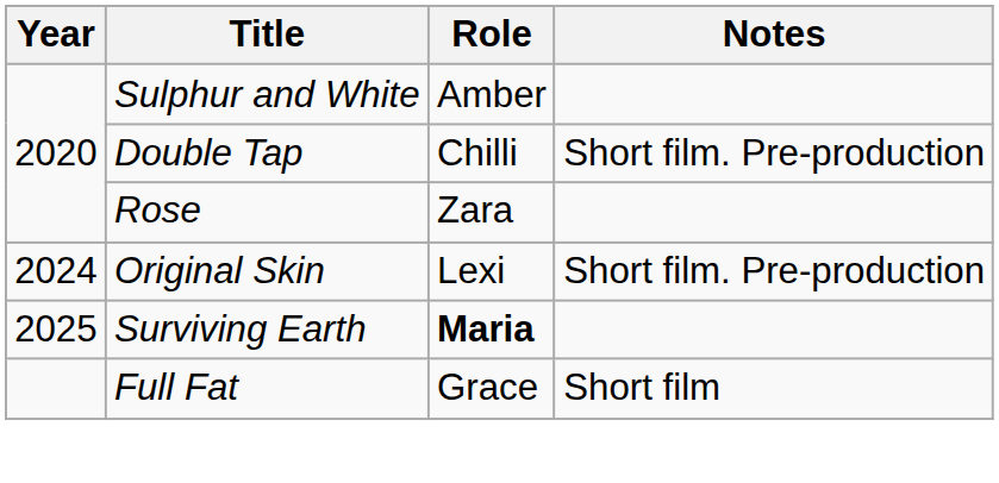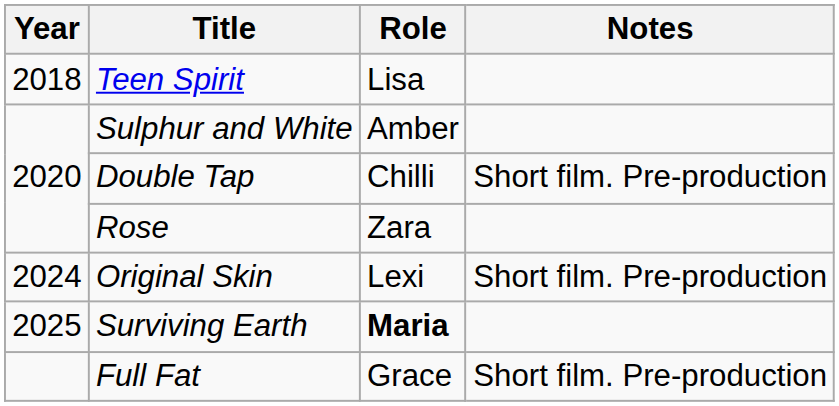 <table class="wikitable sortable">
 <tr>
 <th>Year</th>
 <th>Title</th>
 <th>Role</th>
 <th class="unsortable">Notes</th>
+</tr>
+<tr>
+<td>2018</td>
+<td><em><a href='#'>Teen Spirit</a></em></td>
+<td>Lisa</td>
+<td></td>
 </tr>
 <tr>
 <td rowspan="3">2020</td>
 <td><em>Sulphur and White</em></td>
 <td>Amber</td>
 <td></td>
 </tr>
 <tr>
 <td><em>Double Tap</em></td>
 <td>Chilli</td>
 <td>Short film. Pre-production</td>
 </tr>
 <tr>
 <td><em>Rose</em></td>
 <td>Zara</td>
 <td></td>
 </tr>
 <tr>
 <td>2024</td>
 <td><em>Original Skin</em></td>
 <td>Lexi</td>
 <td>Short film. Pre-production</td>
 </tr>
 <tr>
 <td>2025</td>
 <td><em>Surviving Earth</em></td>
 <td><strong>Maria</strong></td>
 </tr>
 <tr>
 <td></td>
 <td><em>Full Fat</em></td>
 <td>Grace</td>
-<td>Short film</td>
+<td>Short film. Pre-production</td>
 </tr>
 </table>
